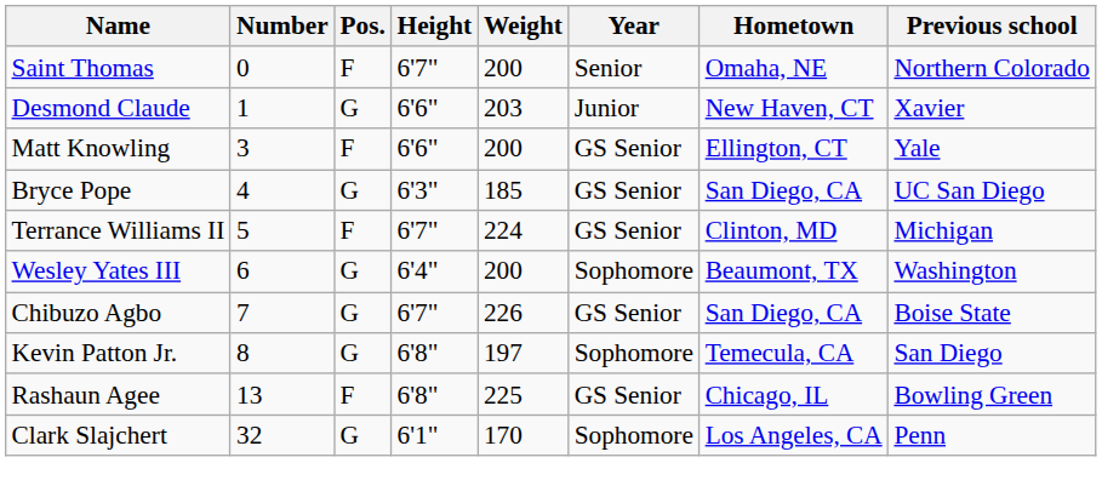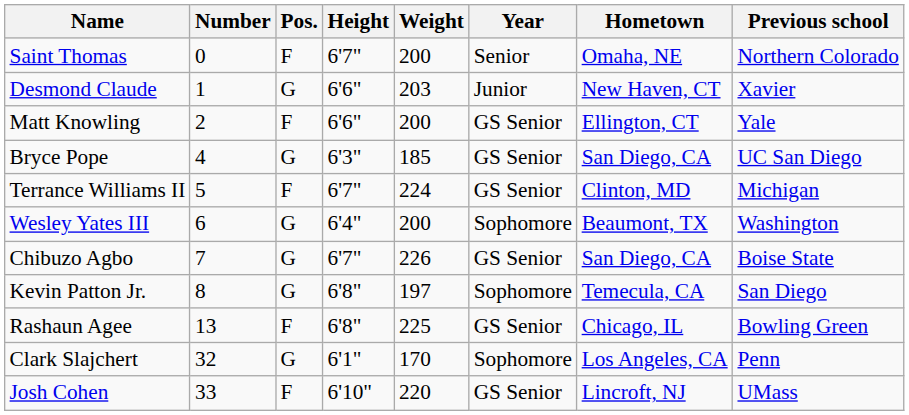 <table class="wikitable sortable" border="1">
 <tr>
 <th>Name</th>
 <th>Number</th>
 <th>Pos.</th>
 <th>Height</th>
 <th>Weight</th>
 <th>Year</th>
 <th>Hometown</th>
 <th class="unsortable">Previous school</th>
 </tr>
 <tr>
 <td><a href='#'>Saint Thomas</a></td>
 <td>0</td>
 <td>F</td>
 <td>6'7"</td>
 <td>200</td>
 <td>Senior</td>
 <td><a href='#'>Omaha, NE</a></td>
 <td><a href='#'>Northern Colorado</a></td>
 </tr>
 <tr>
 <td><a href='#'>Desmond Claude</a></td>
 <td>1</td>
 <td>G</td>
 <td>6'6"</td>
 <td>203</td>
 <td>Junior</td>
 <td><a href='#'>New Haven, CT</a></td>
 <td><a href='#'>Xavier</a></td>
 </tr>
 <tr>
 <td>Matt Knowling</td>
-<td>3</td>
+<td>2</td>
 <td>F</td>
 <td>6'6"</td>
 <td>200</td>
 <td>GS Senior</td>
 <td><a href='#'>Ellington, CT</a></td>
 <td><a href='#'>Yale</a></td>
 </tr>
 <tr>
 <td>Bryce Pope</td>
 <td>4</td>
 <td>G</td>
 <td>6'3"</td>
 <td>185</td>
 <td>GS Senior</td>
 <td><a href='#'>San Diego, CA</a></td>
 <td><a href='#'>UC San Diego</a></td>
 </tr>
 <tr>
 <td>Terrance Williams II</td>
 <td>5</td>
 <td>F</td>
 <td>6'7"</td>
 <td>224</td>
 <td>GS Senior</td>
 <td><a href='#'>Clinton, MD</a></td>
 <td><a href='#'>Michigan</a></td>
 </tr>
 <tr>
 <td><a href='#'>Wesley Yates III</a></td>
 <td>6</td>
 <td>G</td>
 <td>6'4"</td>
 <td>200</td>
 <td>Sophomore</td>
 <td><a href='#'>Beaumont, TX</a></td>
 <td><a href='#'>Washington</a></td>
 </tr>
 <tr>
 <td>Chibuzo Agbo</td>
 <td>7</td>
 <td>G</td>
 <td>6'7"</td>
 <td>226</td>
 <td>GS Senior</td>
 <td><a href='#'>San Diego, CA</a></td>
 <td><a href='#'>Boise State</a></td>
 </tr>
 <tr>
 <td>Kevin Patton Jr.</td>
 <td>8</td>
 <td>G</td>
 <td>6'8"</td>
 <td>197</td>
 <td>Sophomore</td>
 <td><a href='#'>Temecula, CA</a></td>
 <td><a href='#'>San Diego</a></td>
 </tr>
 <tr>
 <td>Rashaun Agee</td>
 <td>13</td>
 <td>F</td>
 <td>6'8"</td>
 <td>225</td>
 <td>GS Senior</td>
 <td><a href='#'>Chicago, IL</a></td>
 <td><a href='#'>Bowling Green</a></td>
 </tr>
 <tr>
 <td>Clark Slajchert</td>
 <td>32</td>
 <td>G</td>
 <td>6'1"</td>
 <td>170</td>
 <td>Sophomore</td>
 <td><a href='#'>Los Angeles, CA</a></td>
 <td><a href='#'>Penn</a></td>
 </tr>
+<tr>
+<td><a href='#'>Josh Cohen</a></td>
+<td>33</td>
+<td>F</td>
+<td>6'10"</td>
+<td>220</td>
+<td>GS Senior</td>
+<td><a href='#'>Lincroft, NJ</a></td>
+<td><a href='#'>UMass</a></td>
+</tr>
 </table>
